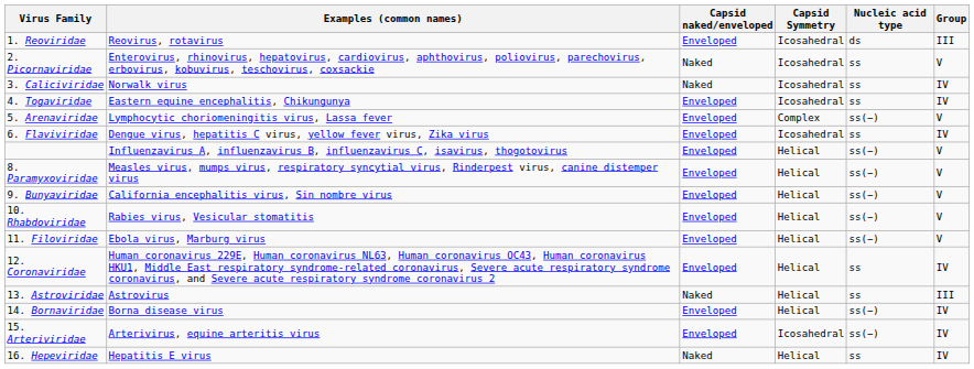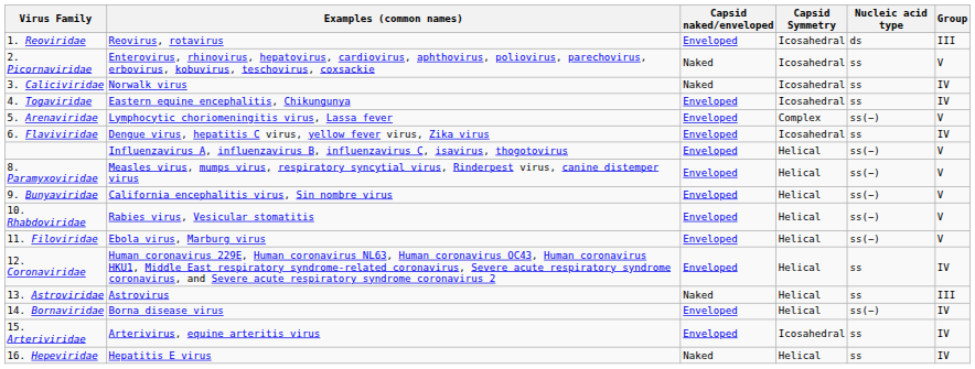 <table class="wikitable">
 <tr>
 <th>Virus Family</th>
 <th>Examples (common names)</th>
 <th>Capsid<br> naked/enveloped</th>
 <th>Capsid<br> Symmetry</th>
 <th>Nucleic acid type</th>
 <th>Group</th>
 </tr>
 <tr>
 <td>1. <em><a href='#'>Reoviridae</a></em></td>
 <td><a href='#'>Reovirus</a>, <a href='#'>rotavirus</a></td>
 <td><a href='#'>Enveloped</a></td>
 <td>Icosahedral</td>
 <td>ds</td>
 <td>III</td>
 </tr>
 <tr>
 <td>2. <em><a href='#'>Picornaviridae</a></em></td>
 <td><a href='#'>Enterovirus</a>, <a href='#'>rhinovirus</a>, <a href='#'>hepatovirus</a>, <a href='#'>cardiovirus</a>, <a href='#'>aphthovirus</a>, <a href='#'>poliovirus</a>, <a href='#'>parechovirus</a>, <a href='#'>erbovirus</a>, <a href='#'>kobuvirus</a>, <a href='#'>teschovirus</a>, <a href='#'>coxsackie</a></td>
 <td>Naked</td>
 <td>Icosahedral</td>
 <td>ss</td>
 <td>V</td>
 </tr>
 <tr>
 <td>3. <em><a href='#'>Caliciviridae</a></em></td>
 <td><a href='#'>Norwalk virus</a></td>
 <td>Naked</td>
 <td>Icosahedral</td>
 <td>ss</td>
 <td>IV</td>
 </tr>
 <tr>
 <td>4. <em><a href='#'>Togaviridae</a></em></td>
 <td><a href='#'>Eastern equine encephalitis</a>, <a href='#'>Chikungunya</a></td>
 <td><a href='#'>Enveloped</a></td>
 <td>Icosahedral</td>
 <td>ss</td>
 <td>IV</td>
 </tr>
 <tr>
 <td>5. <em><a href='#'>Arenaviridae</a></em></td>
 <td><a href='#'>Lymphocytic choriomeningitis virus</a>, <a href='#'>Lassa fever</a></td>
 <td><a href='#'>Enveloped</a></td>
 <td>Complex</td>
 <td>ss(−)</td>
 <td>V</td>
 </tr>
 <tr>
 <td>6. <em><a href='#'>Flaviviridae</a></em></td>
 <td><a href='#'>Dengue virus</a>, <a href='#'>hepatitis C</a> virus, <a href='#'>yellow fever</a> virus, <a href='#'>Zika virus</a></td>
 <td><a href='#'>Enveloped</a></td>
 <td>Icosahedral</td>
 <td>ss</td>
 <td>IV</td>
 </tr>
 <tr>
 <td></td>
 <td><a href='#'>Influenzavirus A</a>, <a href='#'>influenzavirus B</a>, <a href='#'>influenzavirus C</a>, <a href='#'>isavirus</a>, <a href='#'>thogotovirus</a></td>
 <td><a href='#'>Enveloped</a></td>
 <td>Helical</td>
 <td>ss(−)</td>
 <td>V</td>
 </tr>
 <tr>
 <td>8. <em><a href='#'>Paramyxoviridae</a></em></td>
 <td><a href='#'>Measles virus</a>, <a href='#'>mumps virus</a>, <a href='#'>respiratory syncytial virus</a>, <a href='#'>Rinderpest</a> virus, <a href='#'>canine distemper virus</a></td>
 <td><a href='#'>Enveloped</a></td>
 <td>Helical</td>
 <td>ss(−)</td>
 <td>V</td>
 </tr>
 <tr>
 <td>9. <em><a href='#'>Bunyaviridae</a></em></td>
 <td><a href='#'>California encephalitis virus</a>, <a href='#'>Sin nombre virus</a></td>
 <td><a href='#'>Enveloped</a></td>
 <td>Helical</td>
 <td>ss(−)</td>
 <td>V</td>
 </tr>
 <tr>
 <td>10. <em><a href='#'>Rhabdoviridae</a></em></td>
 <td><a href='#'>Rabies virus</a>, <a href='#'>Vesicular stomatitis</a></td>
 <td><a href='#'>Enveloped</a></td>
 <td>Helical</td>
 <td>ss(−)</td>
 <td>V</td>
 </tr>
 <tr>
 <td>11. <em><a href='#'>Filoviridae</a></em></td>
 <td><a href='#'>Ebola virus</a>, <a href='#'>Marburg virus</a></td>
 <td><a href='#'>Enveloped</a></td>
 <td>Helical</td>
 <td>ss(−)</td>
 <td>V</td>
 </tr>
 <tr>
 <td>12. <em><a href='#'>Coronaviridae</a></em></td>
 <td><a href='#'>Human coronavirus 229E</a>, <a href='#'>Human coronavirus NL63</a>, <a href='#'>Human coronavirus OC43</a>, <a href='#'>Human coronavirus HKU1</a>, <a href='#'>Middle East respiratory syndrome-related coronavirus</a>, <a href='#'>Severe acute respiratory syndrome coronavirus</a>, and <a href='#'>Severe acute respiratory syndrome coronavirus 2</a></td>
 <td><a href='#'>Enveloped</a></td>
 <td>Helical</td>
 <td>ss</td>
 <td>IV</td>
 </tr>
 <tr>
 <td>13. <em><a href='#'>Astroviridae</a></em></td>
 <td><a href='#'>Astrovirus</a></td>
 <td>Naked</td>
 <td>Helical</td>
 <td>ss</td>
 <td>III</td>
 </tr>
 <tr>
 <td>14. <em><a href='#'>Bornaviridae</a></em></td>
 <td><a href='#'>Borna disease virus</a></td>
 <td><a href='#'>Enveloped</a></td>
 <td>Helical</td>
 <td>ss(−)</td>
 <td>IV</td>
 </tr>
 <tr>
 <td>15. <em><a href='#'>Arteriviridae</a></em></td>
 <td><a href='#'>Arterivirus</a>, <a href='#'>equine arteritis virus</a></td>
 <td><a href='#'>Enveloped</a></td>
 <td>Icosahedral</td>
-<td>ss(−)</td>
+<td>ss</td>
 <td>IV</td>
 </tr>
 <tr>
 <td>16. <em><a href='#'>Hepeviridae</a></em></td>
 <td><a href='#'>Hepatitis E virus</a></td>
 <td>Naked</td>
 <td>Helical</td>
 <td>ss</td>
 <td>IV</td>
 </tr>
 </table>
